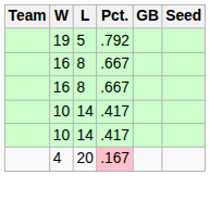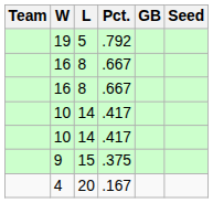 <table class=wikitable>
 <tr>
 <th>Team</th>
 <th>W</th>
 <th>L</th>
 <th>Pct.</th>
 <th>GB</th>
 <th>Seed</th>
 </tr>
 <tr bgcolor=#ccffcc>
 <td></td>
 <td>19</td>
 <td>5</td>
 <td>.792</td>
 <td></td>
 <td></td>
 </tr>
 <tr bgcolor=#ccffcc>
 <td></td>
 <td>16</td>
 <td>8</td>
 <td>.667</td>
 <td></td>
 <td></td>
 </tr>
 <tr bgcolor=#ccffcc>
 <td></td>
 <td>16</td>
 <td>8</td>
 <td>.667</td>
 <td></td>
 <td></td>
 </tr>
 <tr bgcolor=#ccffcc>
 <td></td>
 <td>10</td>
 <td>14</td>
 <td>.417</td>
 <td></td>
 <td></td>
 </tr>
 <tr bgcolor=#ccffcc>
 <td></td>
 <td>10</td>
 <td>14</td>
 <td>.417</td>
 <td></td>
 <td></td>
 </tr>
+<tr bgcolor=#ccffcc>
+<td></td>
+<td>9</td>
+<td>15</td>
+<td>.375</td>
+<td></td>
+<td></td>
+</tr>
 <tr>
 <td></td>
 <td>4</td>
 <td>20</td>
-<td style="background: pink;">.167</td>
+<td>.167</td>
 <td></td>
 <td></td>
 </tr>
 </table>
